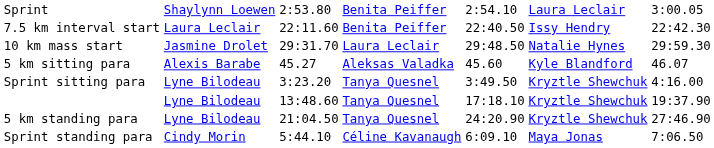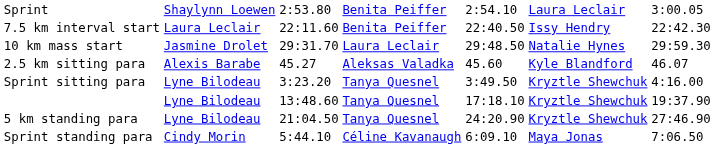 <table>
 <tr>
 <td>Sprint</td>
 <td><a href='#'>Shaylynn Loewen</a><br></td>
 <td>2:53.80</td>
 <td><a href='#'>Benita Peiffer</a><br></td>
 <td>2:54.10</td>
 <td><a href='#'>Laura Leclair</a><br></td>
 <td>3:00.05</td>
 </tr>
 <tr>
 <td>7.5 km interval start</td>
 <td><a href='#'>Laura Leclair</a><br></td>
 <td>22:11.60</td>
 <td><a href='#'>Benita Peiffer</a><br></td>
 <td>22:40.50</td>
 <td><a href='#'>Issy Hendry</a><br></td>
 <td>22:42.30</td>
 </tr>
 <tr>
 <td>10 km mass start</td>
 <td><a href='#'>Jasmine Drolet</a><br></td>
 <td>29:31.70</td>
 <td><a href='#'>Laura Leclair</a><br></td>
 <td>29:48.50</td>
 <td><a href='#'>Natalie Hynes</a><br></td>
 <td>29:59.30</td>
 </tr>
 <tr>
-<td>5 km sitting para</td>
+<td>2.5 km sitting para</td>
 <td><a href='#'>Alexis Barabe</a><br></td>
 <td>45.27</td>
 <td><a href='#'>Aleksas Valadka</a><br></td>
 <td>45.60</td>
 <td><a href='#'>Kyle Blandford</a><br></td>
 <td>46.07</td>
 </tr>
 <tr>
 <td>Sprint sitting para</td>
 <td><a href='#'>Lyne Bilodeau</a><br></td>
 <td>3:23.20</td>
 <td><a href='#'>Tanya Quesnel</a><br></td>
 <td>3:49.50</td>
 <td><a href='#'>Kryztle Shewchuk</a><br></td>
 <td>4:16.00</td>
 </tr>
 <tr>
 <td></td>
 <td><a href='#'>Lyne Bilodeau</a><br></td>
 <td>13:48.60</td>
 <td><a href='#'>Tanya Quesnel</a><br></td>
 <td>17:18.10</td>
 <td><a href='#'>Kryztle Shewchuk</a><br></td>
 <td>19:37.90</td>
 </tr>
 <tr>
 <td>5 km standing para</td>
 <td><a href='#'>Lyne Bilodeau</a><br></td>
 <td>21:04.50</td>
 <td><a href='#'>Tanya Quesnel</a><br></td>
 <td>24:20.90</td>
 <td><a href='#'>Kryztle Shewchuk</a><br></td>
 <td>27:46.90</td>
 </tr>
 <tr>
 <td>Sprint standing para</td>
 <td><a href='#'>Cindy Morin</a><br></td>
 <td>5:44.10</td>
 <td><a href='#'>Céline Kavanaugh</a><br></td>
 <td>6:09.10</td>
 <td><a href='#'>Maya Jonas</a><br></td>
 <td>7:06.50</td>
 </tr>
 </table>
